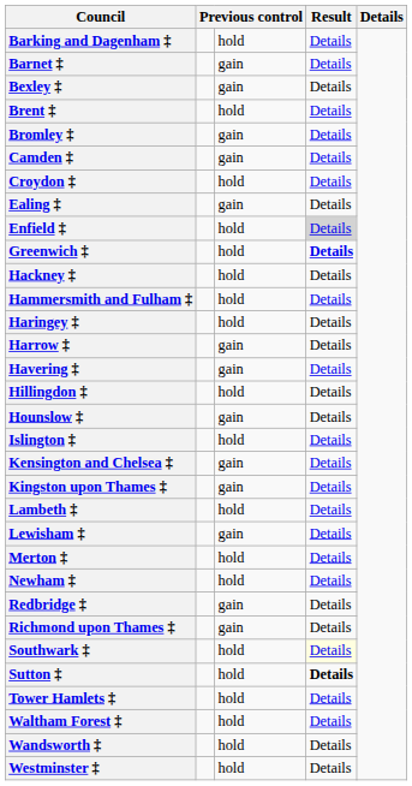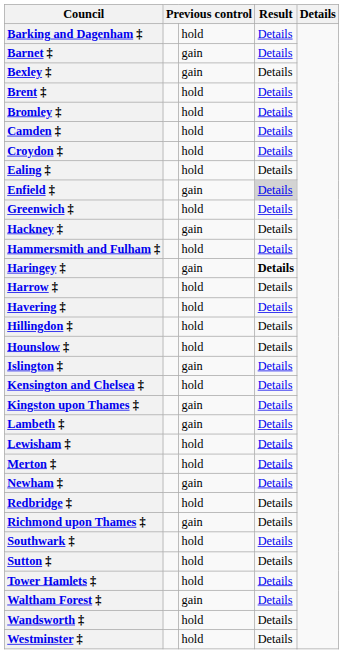 <table class="wikitable sortable" border="1">
 <tr>
 <th scope="col">Council</th>
 <th colspan=2>Previous control</th>
 <th colspan=2>Result</th>
 <th class="unsortable" scope="col">Details</th>
 </tr>
 <tr>
 <th scope="row" style="text-align: left;"><a href='#'>Barking and Dagenham</a> ‡</th>
 <td></td>
 <td> hold</td>
 <td><a href='#'>Details</a></td>
 </tr>
 <tr>
 <th scope="row" style="text-align: left;"><a href='#'>Barnet</a> ‡</th>
 <td></td>
 <td> gain</td>
 <td><a href='#'>Details</a></td>
 </tr>
 <tr>
 <th scope="row" style="text-align: left;"><a href='#'>Bexley</a> ‡</th>
 <td></td>
 <td> gain</td>
 <td>Details</td>
 </tr>
 <tr>
 <th scope="row" style="text-align: left;"><a href='#'>Brent</a> ‡</th>
 <td></td>
 <td> hold</td>
 <td><a href='#'>Details</a></td>
 </tr>
 <tr>
 <th scope="row" style="text-align: left;"><a href='#'>Bromley</a> ‡</th>
 <td></td>
-<td> gain</td>
+<td> hold</td>
 <td><a href='#'>Details</a></td>
 </tr>
 <tr>
 <th scope="row" style="text-align: left;"><a href='#'>Camden</a> ‡</th>
 <td></td>
-<td> gain</td>
+<td> hold</td>
 <td><a href='#'>Details</a></td>
 </tr>
 <tr>
 <th scope="row" style="text-align: left;"><a href='#'>Croydon</a> ‡</th>
 <td></td>
 <td> hold</td>
 <td><a href='#'>Details</a></td>
 </tr>
 <tr>
 <th scope="row" style="text-align: left;"><a href='#'>Ealing</a> ‡</th>
 <td></td>
-<td> gain</td>
+<td> hold</td>
 <td>Details</td>
 </tr>
 <tr>
 <th scope="row" style="text-align: left;"><a href='#'>Enfield</a> ‡</th>
 <td></td>
-<td> hold</td>
+<td> gain</td>
 <td style="background: lightgrey;"><a href='#'>Details</a></td>
 </tr>
 <tr>
 <th scope="row" style="text-align: left;"><a href='#'>Greenwich</a> ‡</th>
 <td></td>
 <td> hold</td>
-<td><strong><a href='#'>Details</a></strong></td>
+<td><a href='#'>Details</a></td>
 </tr>
 <tr>
 <th scope="row" style="text-align: left;"><a href='#'>Hackney</a> ‡</th>
 <td></td>
-<td> hold</td>
+<td> gain</td>
 <td>Details</td>
 </tr>
 <tr>
 <th scope="row" style="text-align: left;"><a href='#'>Hammersmith and Fulham</a> ‡</th>
 <td></td>
 <td> hold</td>
 <td><a href='#'>Details</a></td>
 </tr>
 <tr>
 <th scope="row" style="text-align: left;"><a href='#'>Haringey</a> ‡</th>
 <td></td>
-<td> hold</td>
-<td>Details</td>
+<td> gain</td>
+<td><strong>Details</strong></td>
 </tr>
 <tr>
 <th scope="row" style="text-align: left;"><a href='#'>Harrow</a> ‡</th>
 <td></td>
-<td> gain</td>
+<td> hold</td>
 <td>Details</td>
 </tr>
 <tr>
 <th scope="row" style="text-align: left;"><a href='#'>Havering</a> ‡</th>
 <td></td>
-<td> gain</td>
+<td> hold</td>
 <td><a href='#'>Details</a></td>
 </tr>
 <tr>
 <th scope="row" style="text-align: left;"><a href='#'>Hillingdon</a> ‡</th>
 <td></td>
 <td> hold</td>
 <td>Details</td>
 </tr>
 <tr>
 <th scope="row" style="text-align: left;"><a href='#'>Hounslow</a> ‡</th>
 <td></td>
-<td> gain</td>
+<td> hold</td>
 <td>Details</td>
 </tr>
 <tr>
 <th scope="row" style="text-align: left;"><a href='#'>Islington</a> ‡</th>
 <td></td>
-<td> hold</td>
+<td> gain</td>
 <td><a href='#'>Details</a></td>
 </tr>
 <tr>
 <th scope="row" style="text-align: left;"><a href='#'>Kensington and Chelsea</a> ‡</th>
 <td></td>
-<td> gain</td>
+<td> hold</td>
 <td><a href='#'>Details</a></td>
 </tr>
 <tr>
 <th scope="row" style="text-align: left;"><a href='#'>Kingston upon Thames</a> ‡</th>
 <td></td>
 <td> gain</td>
 <td><a href='#'>Details</a></td>
 </tr>
 <tr>
 <th scope="row" style="text-align: left;"><a href='#'>Lambeth</a> ‡</th>
 <td></td>
-<td> hold</td>
+<td> gain</td>
 <td><a href='#'>Details</a></td>
 </tr>
 <tr>
 <th scope="row" style="text-align: left;"><a href='#'>Lewisham</a> ‡</th>
 <td></td>
-<td> gain</td>
+<td> hold</td>
 <td><a href='#'>Details</a></td>
 </tr>
 <tr>
 <th scope="row" style="text-align: left;"><a href='#'>Merton</a> ‡</th>
 <td></td>
 <td> hold</td>
 <td><a href='#'>Details</a></td>
 </tr>
 <tr>
 <th scope="row" style="text-align: left;"><a href='#'>Newham</a> ‡</th>
 <td></td>
-<td> hold</td>
+<td> gain</td>
 <td><a href='#'>Details</a></td>
 </tr>
 <tr>
 <th scope="row" style="text-align: left;"><a href='#'>Redbridge</a> ‡</th>
 <td></td>
-<td> gain</td>
+<td> hold</td>
 <td>Details</td>
 </tr>
 <tr>
 <th scope="row" style="text-align: left;"><a href='#'>Richmond upon Thames</a> ‡</th>
 <td></td>
 <td> gain</td>
 <td>Details</td>
 </tr>
 <tr>
 <th scope="row" style="text-align: left;"><a href='#'>Southwark</a> ‡</th>
 <td></td>
 <td> hold</td>
-<td style="background: lightyellow;"><a href='#'>Details</a></td>
+<td><a href='#'>Details</a></td>
 </tr>
 <tr>
 <th scope="row" style="text-align: left;"><a href='#'>Sutton</a> ‡</th>
 <td></td>
 <td> hold</td>
-<td><strong>Details</strong></td>
+<td>Details</td>
 </tr>
 <tr>
 <th scope="row" style="text-align: left;"><a href='#'>Tower Hamlets</a> ‡</th>
 <td></td>
 <td> hold</td>
 <td><a href='#'>Details</a></td>
 </tr>
 <tr>
 <th scope="row" style="text-align: left;"><a href='#'>Waltham Forest</a> ‡</th>
 <td></td>
-<td> hold</td>
+<td> gain</td>
 <td><a href='#'>Details</a></td>
 </tr>
 <tr>
 <th scope="row" style="text-align: left;"><a href='#'>Wandsworth</a> ‡</th>
 <td></td>
 <td> hold</td>
 <td>Details</td>
 </tr>
 <tr>
 <th scope="row" style="text-align: left;"><a href='#'>Westminster</a> ‡</th>
 <td></td>
 <td> hold</td>
 <td>Details</td>
 </tr>
 </table>
